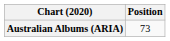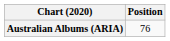 <table class="wikitable plainrowheaders" style="text-align:center">
 <tr>
 <th scope="col">Chart (2020)</th>
 <th scope="col">Position</th>
 </tr>
 <tr>
 <th scope="row">Australian Albums (ARIA)</th>
-<td>73</td>
+<td>76</td>
 </tr>
 </table>
